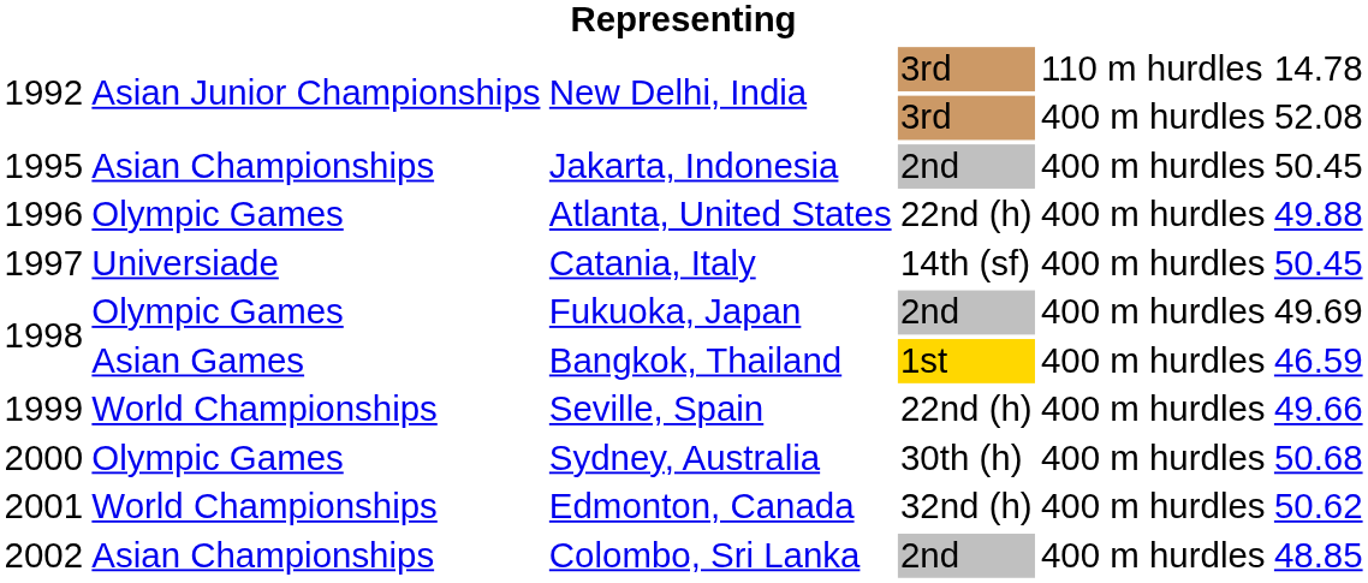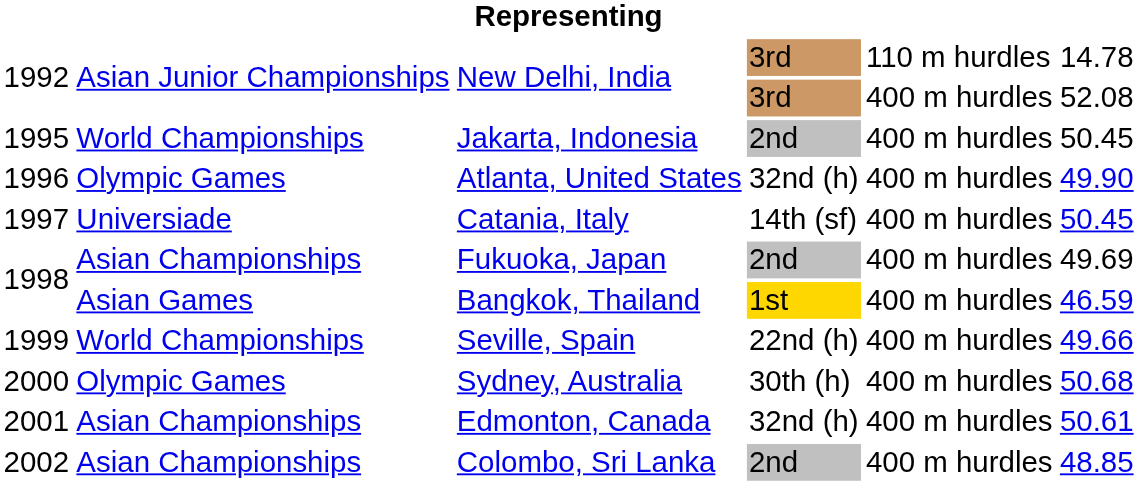 <table>
 <tr>
 <th colspan="6">Representing </th>
 </tr>
 <tr>
 <td rowspan=2>1992</td>
 <td rowspan=2><a href='#'>Asian Junior Championships</a></td>
 <td rowspan=2><a href='#'>New Delhi, India</a></td>
 <td bgcolor=cc9966>3rd</td>
 <td>110 m hurdles</td>
 <td>14.78</td>
 </tr>
 <tr>
 <td bgcolor=cc9966>3rd</td>
 <td>400 m hurdles</td>
 <td>52.08</td>
 </tr>
 <tr>
 <td>1995</td>
-<td><a href='#'>Asian Championships</a></td>
+<td><a href='#'>World Championships</a></td>
 <td><a href='#'>Jakarta, Indonesia</a></td>
 <td bgcolor=silver>2nd</td>
 <td>400 m hurdles</td>
 <td>50.45</td>
 </tr>
 <tr>
 <td>1996</td>
 <td><a href='#'>Olympic Games</a></td>
 <td><a href='#'>Atlanta, United States</a></td>
-<td>22nd (h)</td>
+<td>32nd (h)</td>
 <td>400 m hurdles</td>
-<td><a href='#'>49.88</a></td>
+<td><a href='#'>49.90</a></td>
 </tr>
 <tr>
 <td>1997</td>
 <td><a href='#'>Universiade</a></td>
 <td><a href='#'>Catania, Italy</a></td>
 <td>14th (sf)</td>
 <td>400 m hurdles</td>
 <td><a href='#'>50.45</a></td>
 </tr>
 <tr>
 <td rowspan=2>1998</td>
-<td><a href='#'>Olympic Games</a></td>
+<td><a href='#'>Asian Championships</a></td>
 <td><a href='#'>Fukuoka, Japan</a></td>
 <td bgcolor=silver>2nd</td>
 <td>400 m hurdles</td>
 <td>49.69</td>
 </tr>
 <tr>
 <td><a href='#'>Asian Games</a></td>
 <td><a href='#'>Bangkok, Thailand</a></td>
 <td bgcolor=gold>1st</td>
 <td>400 m hurdles</td>
 <td><a href='#'>46.59</a></td>
 </tr>
 <tr>
 <td>1999</td>
 <td><a href='#'>World Championships</a></td>
 <td><a href='#'>Seville, Spain</a></td>
 <td>22nd (h)</td>
 <td>400 m hurdles</td>
 <td><a href='#'>49.66</a></td>
 </tr>
 <tr>
 <td>2000</td>
 <td><a href='#'>Olympic Games</a></td>
 <td><a href='#'>Sydney, Australia</a></td>
 <td>30th (h)</td>
 <td>400 m hurdles</td>
 <td><a href='#'>50.68</a></td>
 </tr>
 <tr>
 <td>2001</td>
-<td><a href='#'>World Championships</a></td>
+<td><a href='#'>Asian Championships</a></td>
 <td><a href='#'>Edmonton, Canada</a></td>
 <td>32nd (h)</td>
 <td>400 m hurdles</td>
-<td><a href='#'>50.62</a></td>
+<td><a href='#'>50.61</a></td>
 </tr>
 <tr>
 <td>2002</td>
 <td><a href='#'>Asian Championships</a></td>
 <td><a href='#'>Colombo, Sri Lanka</a></td>
 <td bgcolor=silver>2nd</td>
 <td>400 m hurdles</td>
 <td><a href='#'>48.85</a></td>
 </tr>
 </table>
